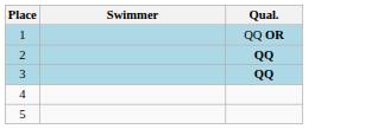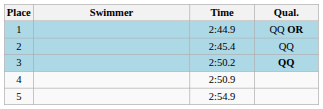 <table class=wikitable style="text-align:center">
 <tr>
 <th>Place</th>
 <th width=230>Swimmer</th>
+<th width=90>Time</th>
 <th width=90>Qual.</th>
 </tr>
 <tr bgcolor=lightblue>
 <td>1</td>
 <td align=left></td>
+<td>2:44.9</td>
 <td>QQ <strong>OR</strong></td>
 </tr>
 <tr bgcolor=lightblue>
 <td>2</td>
 <td align=left></td>
-<td><strong>QQ</strong></td>
+<td>2:45.4</td>
+<td>QQ</td>
 </tr>
 <tr bgcolor=lightblue>
 <td>3</td>
 <td align=left></td>
+<td>2:50.2</td>
 <td><strong>QQ</strong></td>
 </tr>
 <tr>
 <td>4</td>
 <td align=left></td>
+<td>2:50.9</td>
 <td></td>
 </tr>
 <tr>
 <td>5</td>
 <td align=left></td>
+<td>2:54.9</td>
 <td></td>
 </tr>
 </table>
